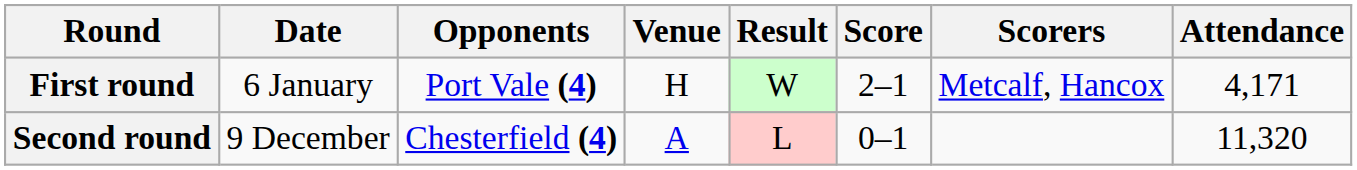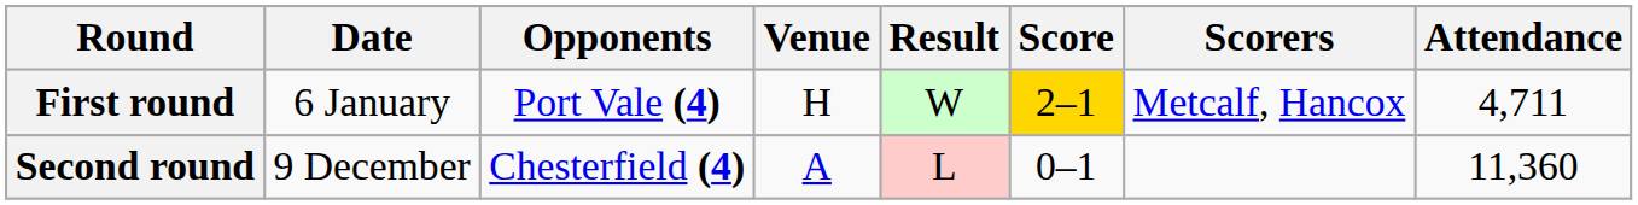 <table class="wikitable" style="text-align:center">
 <tr>
 <th>Round</th>
 <th>Date</th>
 <th>Opponents</th>
 <th>Venue</th>
 <th>Result</th>
 <th>Score</th>
 <th>Scorers</th>
 <th>Attendance</th>
 </tr>
 <tr>
 <th>First round</th>
 <td>6 January</td>
 <td><a href='#'>Port Vale</a> <strong>(<a href='#'>4</a>)</strong></td>
 <td>H</td>
 <td style="background-color:#CCFFCC">W</td>
-<td>2–1</td>
+<td style="background: gold;">2–1</td>
 <td align="left"><a href='#'>Metcalf</a>, <a href='#'>Hancox</a></td>
-<td>4,171</td>
+<td>4,711</td>
 </tr>
 <tr>
 <th>Second round</th>
 <td>9 December</td>
 <td><a href='#'>Chesterfield</a> <strong>(<a href='#'>4</a>)</strong></td>
 <td><a href='#'>A</a></td>
 <td style="background-color:#FFCCCC">L</td>
 <td>0–1</td>
 <td align="left"></td>
-<td>11,320</td>
+<td>11,360</td>
 </tr>
 </table>
